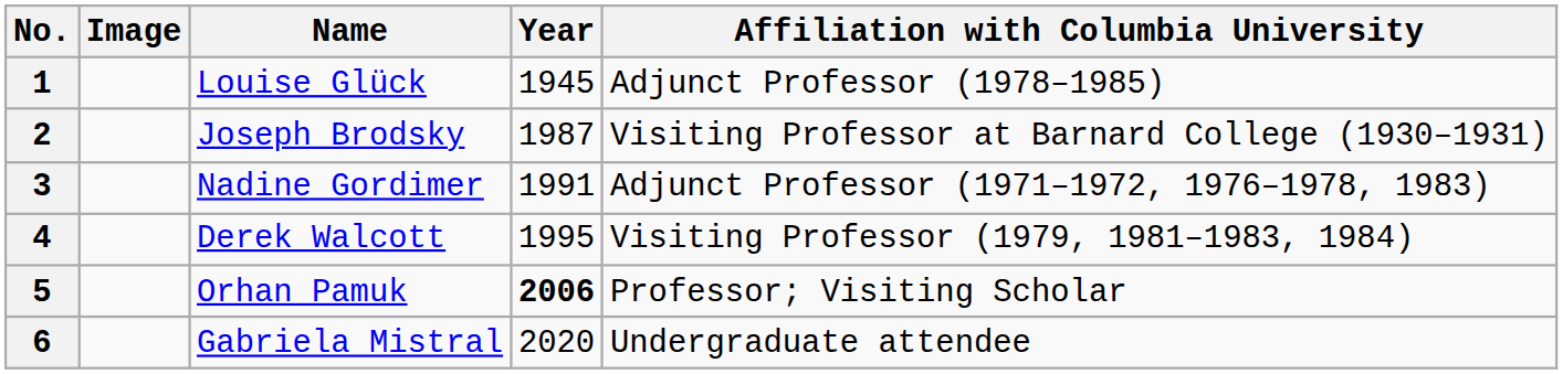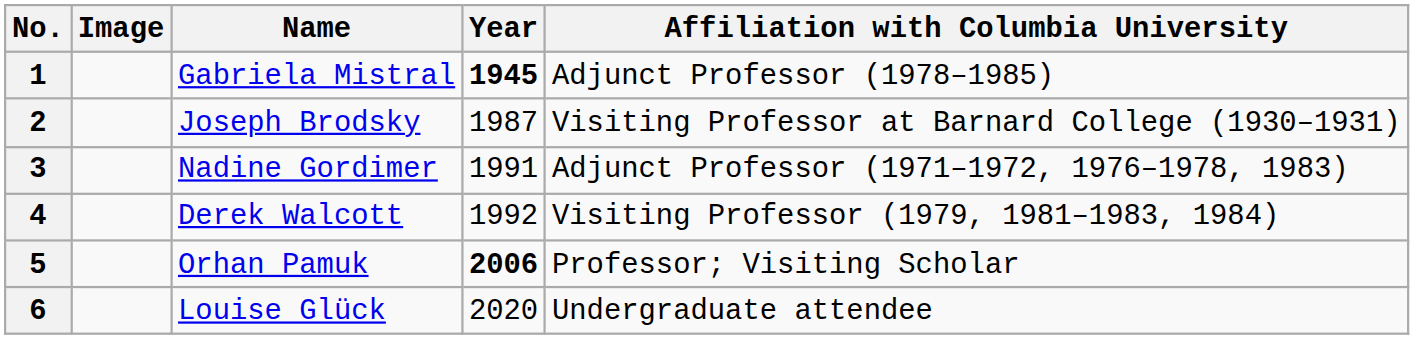 <table class="wikitable sortable">
 <tr>
 <th scope=col>No.</th>
 <th scope=col class=unsortable>Image</th>
 <th scope=col>Name</th>
 <th scope=col>Year</th>
 <th scope=col>Affiliation with Columbia University</th>
 </tr>
 <tr>
 <th scope=row>1</th>
 <td></td>
-<td data-sort-value="Glück, Louise"><a href='#'>Louise Glück</a></td>
-<td>1945</td>
+<td data-sort-value="Mistral, Gabriela"><a href='#'>Gabriela Mistral</a></td>
+<td><strong>1945</strong></td>
 <td>Adjunct Professor (1978–1985)</td>
 </tr>
 <tr>
 <th scope=row>2</th>
 <td></td>
 <td data-sort-value="Brodsky, Joseph"><a href='#'>Joseph Brodsky</a></td>
 <td>1987</td>
 <td>Visiting Professor at Barnard College (1930–1931)</td>
 </tr>
 <tr>
 <th scope=row>3</th>
 <td></td>
 <td data-sort-value="Gordimer, Nadine"><a href='#'>Nadine Gordimer</a></td>
 <td>1991</td>
 <td>Adjunct Professor (1971–1972, 1976–1978, 1983)</td>
 </tr>
 <tr>
 <th scope=row>4</th>
 <td></td>
 <td data-sort-value="Walcott, Derek"><a href='#'>Derek Walcott</a></td>
-<td>1995</td>
+<td>1992</td>
 <td>Visiting Professor (1979, 1981–1983, 1984)</td>
 </tr>
 <tr>
 <th scope=row>5</th>
 <td></td>
 <td data-sort-value="Pamuk, Orhan"><a href='#'>Orhan Pamuk</a></td>
 <td><strong>2006</strong></td>
 <td>Professor; Visiting Scholar</td>
 </tr>
 <tr>
 <th scope=row>6</th>
 <td></td>
-<td data-sort-value="Mistral, Gabriela"><a href='#'>Gabriela Mistral</a></td>
+<td data-sort-value="Glück, Louise"><a href='#'>Louise Glück</a></td>
 <td>2020</td>
 <td>Undergraduate attendee</td>
 </tr>
 </table>
